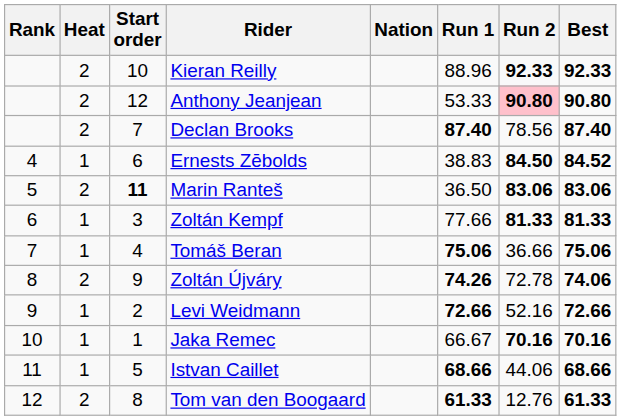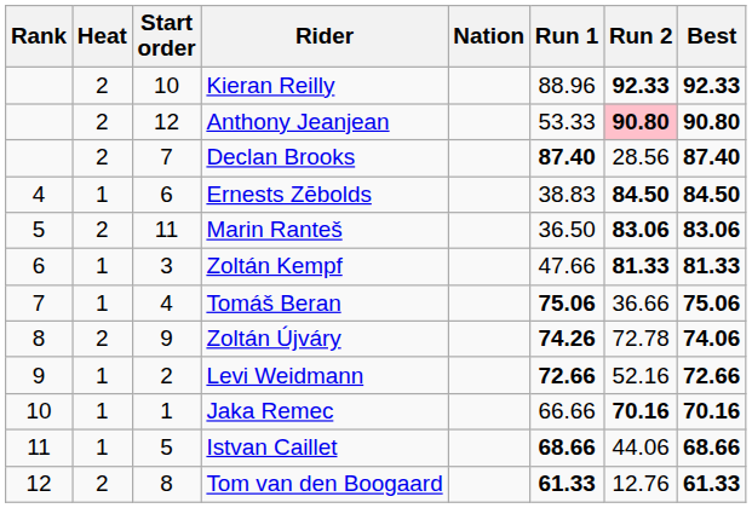 <table class="wikitable sortable" style="text-align:center">
 <tr>
 <th>Rank</th>
 <th>Heat</th>
 <th>Start<br>order</th>
 <th>Rider</th>
 <th>Nation</th>
 <th>Run 1</th>
 <th>Run 2</th>
 <th>Best</th>
 </tr>
 <tr>
 <td></td>
 <td>2</td>
 <td>10</td>
 <td align=left><a href='#'>Kieran Reilly</a></td>
 <td align=left></td>
 <td>88.96</td>
 <td><strong>92.33</strong></td>
 <td><strong>92.33</strong></td>
 </tr>
 <tr>
 <td></td>
 <td>2</td>
 <td>12</td>
 <td align=left><a href='#'>Anthony Jeanjean</a></td>
 <td align=left></td>
 <td>53.33</td>
 <td style="background: pink;"><strong>90.80</strong></td>
 <td><strong>90.80</strong></td>
 </tr>
 <tr>
 <td></td>
 <td>2</td>
 <td>7</td>
 <td align=left><a href='#'>Declan Brooks</a></td>
 <td align=left></td>
 <td><strong>87.40</strong></td>
-<td>78.56</td>
+<td>28.56</td>
 <td><strong>87.40</strong></td>
 </tr>
 <tr>
 <td>4</td>
 <td>1</td>
 <td>6</td>
 <td align=left><a href='#'>Ernests Zēbolds</a></td>
 <td align=left></td>
 <td>38.83</td>
 <td><strong>84.50</strong></td>
-<td><strong>84.52</strong></td>
+<td><strong>84.50</strong></td>
 </tr>
 <tr>
 <td>5</td>
 <td>2</td>
-<td><strong>11</strong></td>
+<td>11</td>
 <td align=left><a href='#'>Marin Ranteš</a></td>
 <td align=left></td>
 <td>36.50</td>
 <td><strong>83.06</strong></td>
 <td><strong>83.06</strong></td>
 </tr>
 <tr>
 <td>6</td>
 <td>1</td>
 <td>3</td>
 <td align=left><a href='#'>Zoltán Kempf</a></td>
 <td align=left></td>
-<td>77.66</td>
+<td>47.66</td>
 <td><strong>81.33</strong></td>
 <td><strong>81.33</strong></td>
 </tr>
 <tr>
 <td>7</td>
 <td>1</td>
 <td>4</td>
 <td align=left><a href='#'>Tomáš Beran</a></td>
 <td align=left></td>
 <td><strong>75.06</strong></td>
 <td>36.66</td>
 <td><strong>75.06</strong></td>
 </tr>
 <tr>
 <td>8</td>
 <td>2</td>
 <td>9</td>
 <td align=left><a href='#'>Zoltán Újváry</a></td>
 <td align=left></td>
 <td><strong>74.26</strong></td>
 <td>72.78</td>
 <td><strong>74.06</strong></td>
 </tr>
 <tr>
 <td>9</td>
 <td>1</td>
 <td>2</td>
 <td align=left><a href='#'>Levi Weidmann</a></td>
 <td align=left></td>
 <td><strong>72.66</strong></td>
 <td>52.16</td>
 <td><strong>72.66</strong></td>
 </tr>
 <tr>
 <td>10</td>
 <td>1</td>
 <td>1</td>
 <td align=left><a href='#'>Jaka Remec</a></td>
 <td align=left></td>
-<td>66.67</td>
+<td>66.66</td>
 <td><strong>70.16</strong></td>
 <td><strong>70.16</strong></td>
 </tr>
 <tr>
 <td>11</td>
 <td>1</td>
 <td>5</td>
 <td align=left><a href='#'>Istvan Caillet</a></td>
 <td align=left></td>
 <td><strong>68.66</strong></td>
 <td>44.06</td>
 <td><strong>68.66</strong></td>
 </tr>
 <tr>
 <td>12</td>
 <td>2</td>
 <td>8</td>
 <td align=left><a href='#'>Tom van den Boogaard</a></td>
 <td align=left></td>
 <td><strong>61.33</strong></td>
 <td>12.76</td>
 <td><strong>61.33</strong></td>
 </tr>
 </table>
